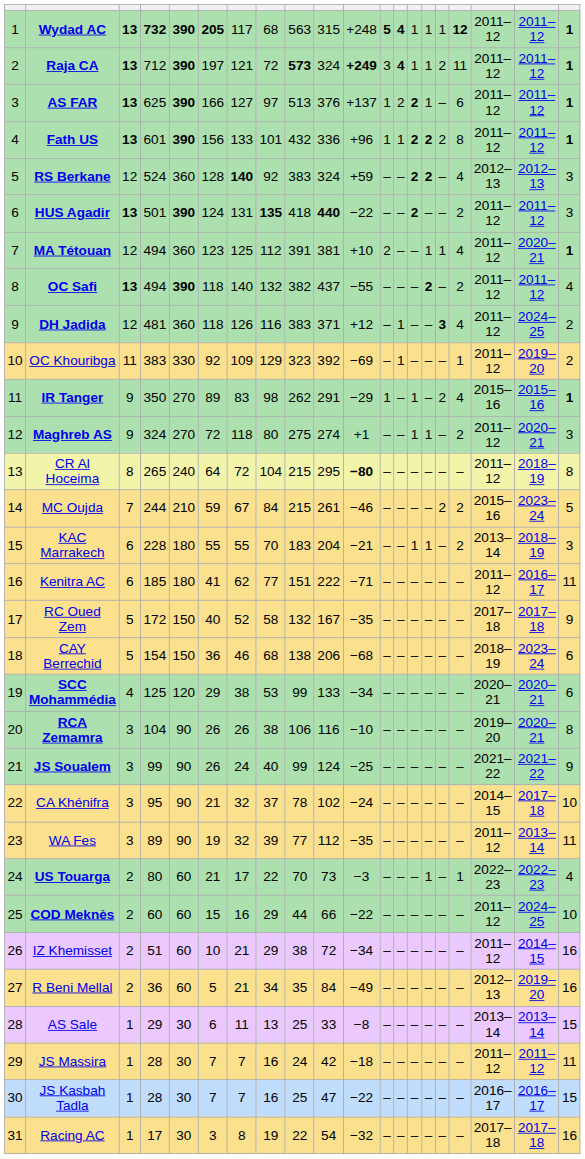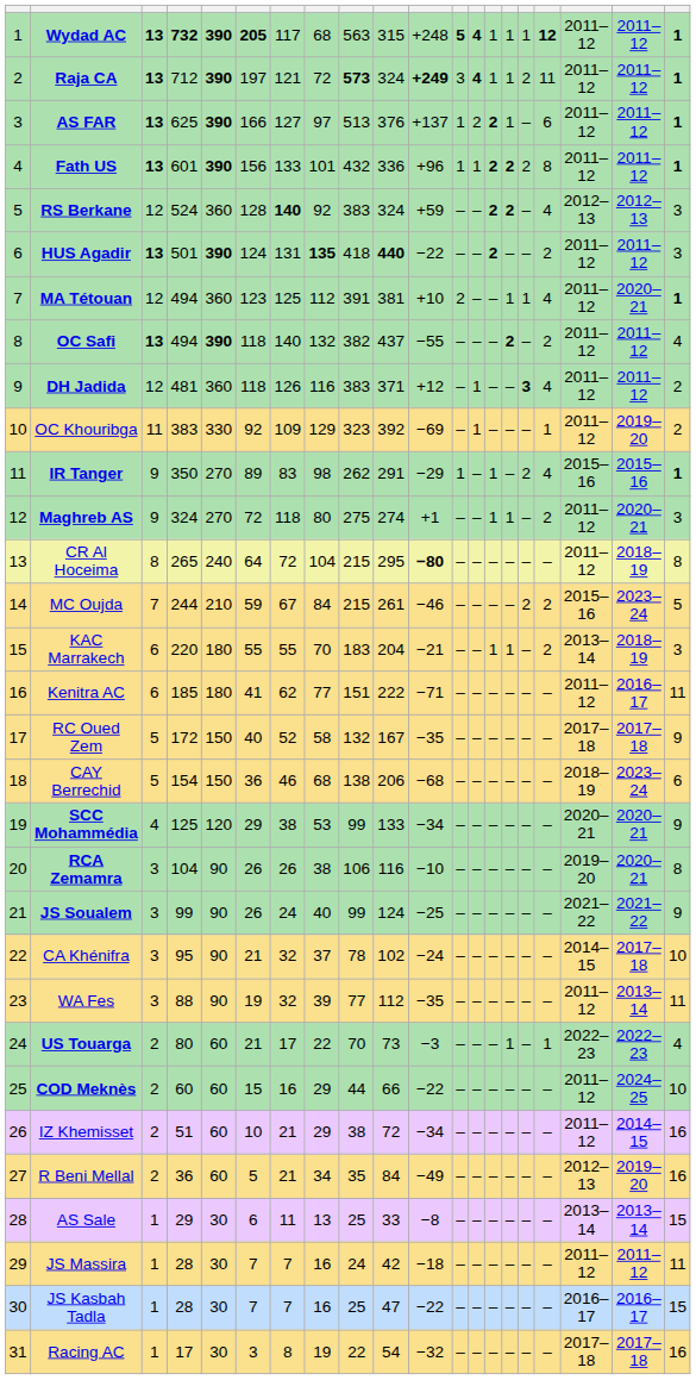 <table class="wikitable sortable mw-collapsible" style="text-align:center">
 <tr>
 <th></th>
 <th></th>
 <th></th>
 <th></th>
 <th></th>
 <th></th>
 <th></th>
 <th></th>
 <th></th>
 <th></th>
 <th></th>
 <th></th>
 <th></th>
 <th></th>
 <th></th>
 <th></th>
 <th></th>
 <th></th>
 <th></th>
 <th></th>
 </tr>
 <tr style="text-align:center; background:#ace1af;">
 <td>1</td>
 <td><strong><a href='#'>Wydad AC</a></strong></td>
 <td><strong>13</strong></td>
 <td><strong>732</strong></td>
 <td><strong>390</strong></td>
 <td><strong>205</strong></td>
 <td>117</td>
 <td>68</td>
 <td>563</td>
 <td>315</td>
 <td>+248</td>
 <td><strong>5</strong></td>
 <td><strong>4</strong></td>
 <td>1</td>
 <td>1</td>
 <td>1</td>
 <td><strong>12</strong></td>
 <td>2011–12</td>
 <td><a href='#'>2011–12</a></td>
 <td><strong>1</strong></td>
 </tr>
 <tr style="text-align:center; background:#ace1af;">
 <td>2</td>
 <td><strong><a href='#'>Raja CA</a></strong></td>
 <td><strong>13</strong></td>
 <td>712</td>
 <td><strong>390</strong></td>
 <td>197</td>
 <td>121</td>
 <td>72</td>
 <td><strong>573</strong></td>
 <td>324</td>
 <td><strong>+249</strong></td>
 <td>3</td>
 <td><strong>4</strong></td>
 <td>1</td>
 <td>1</td>
 <td>2</td>
 <td>11</td>
 <td>2011–12</td>
 <td><a href='#'>2011–12</a></td>
 <td><strong>1</strong></td>
 </tr>
 <tr style="text-align:center; background:#ace1af;">
 <td>3</td>
 <td><strong><a href='#'>AS FAR</a></strong></td>
 <td><strong>13</strong></td>
 <td>625</td>
 <td><strong>390</strong></td>
 <td>166</td>
 <td>127</td>
 <td>97</td>
 <td>513</td>
 <td>376</td>
 <td>+137</td>
 <td>1</td>
 <td>2</td>
 <td><strong>2</strong></td>
 <td>1</td>
 <td>–</td>
 <td>6</td>
 <td>2011–12</td>
 <td><a href='#'>2011–12</a></td>
 <td><strong>1</strong></td>
 </tr>
 <tr style="text-align:center; background:#ace1af;">
 <td>4</td>
 <td><strong><a href='#'>Fath US</a></strong></td>
 <td><strong>13</strong></td>
 <td>601</td>
 <td><strong>390</strong></td>
 <td>156</td>
 <td>133</td>
 <td>101</td>
 <td>432</td>
 <td>336</td>
 <td>+96</td>
 <td>1</td>
 <td>1</td>
 <td><strong>2</strong></td>
 <td><strong>2</strong></td>
 <td>2</td>
 <td>8</td>
 <td>2011–12</td>
 <td><a href='#'>2011–12</a></td>
 <td><strong>1</strong></td>
 </tr>
 <tr style="text-align:center; background:#ace1af;">
 <td>5</td>
 <td><strong><a href='#'>RS Berkane</a></strong></td>
 <td>12</td>
 <td>524</td>
 <td>360</td>
 <td>128</td>
 <td><strong>140</strong></td>
 <td>92</td>
 <td>383</td>
 <td>324</td>
 <td>+59</td>
 <td>–</td>
 <td>–</td>
 <td><strong>2</strong></td>
 <td><strong>2</strong></td>
 <td>–</td>
 <td>4</td>
 <td>2012–13</td>
 <td><a href='#'>2012–13</a></td>
 <td>3</td>
 </tr>
 <tr style="text-align:center; background:#ace1af;">
 <td>6</td>
 <td><strong><a href='#'>HUS Agadir</a></strong></td>
 <td><strong>13</strong></td>
 <td>501</td>
 <td><strong>390</strong></td>
 <td>124</td>
 <td>131</td>
 <td><strong>135</strong></td>
 <td>418</td>
 <td><strong>440</strong></td>
 <td>−22</td>
 <td>–</td>
 <td>–</td>
 <td><strong>2</strong></td>
 <td>–</td>
 <td>–</td>
 <td>2</td>
 <td>2011–12</td>
 <td><a href='#'>2011–12</a></td>
 <td>3</td>
 </tr>
 <tr style="text-align:center; background:#ace1af;">
 <td>7</td>
 <td><strong><a href='#'>MA Tétouan</a></strong></td>
 <td>12</td>
 <td>494</td>
 <td>360</td>
 <td>123</td>
 <td>125</td>
 <td>112</td>
 <td>391</td>
 <td>381</td>
 <td>+10</td>
 <td>2</td>
 <td>–</td>
 <td>–</td>
 <td>1</td>
 <td>1</td>
 <td>4</td>
 <td>2011–12</td>
 <td><a href='#'>2020–21</a></td>
 <td><strong>1</strong></td>
 </tr>
 <tr style="text-align:center; background:#ace1af;">
 <td>8</td>
 <td><strong><a href='#'>OC Safi</a></strong></td>
 <td><strong>13</strong></td>
 <td>494</td>
 <td><strong>390</strong></td>
 <td>118</td>
 <td>140</td>
 <td>132</td>
 <td>382</td>
 <td>437</td>
 <td>−55</td>
 <td>–</td>
 <td>–</td>
 <td>–</td>
 <td><strong>2</strong></td>
 <td>–</td>
 <td>2</td>
 <td>2011–12</td>
 <td><a href='#'>2011–12</a></td>
 <td>4</td>
 </tr>
 <tr style="text-align:center; background:#ace1af;">
 <td>9</td>
 <td><strong><a href='#'>DH Jadida</a></strong></td>
 <td>12</td>
 <td>481</td>
 <td>360</td>
 <td>118</td>
 <td>126</td>
 <td>116</td>
 <td>383</td>
 <td>371</td>
 <td>+12</td>
 <td>–</td>
 <td>1</td>
 <td>–</td>
 <td>–</td>
 <td><strong>3</strong></td>
 <td>4</td>
 <td>2011–12</td>
-<td><a href='#'>2024–25</a></td>
+<td><a href='#'>2011–12</a></td>
 <td>2</td>
 </tr>
 <tr style="text-align:center; background:#fbe08d;">
 <td>10</td>
 <td><a href='#'>OC Khouribga</a></td>
 <td>11</td>
 <td>383</td>
 <td>330</td>
 <td>92</td>
 <td>109</td>
 <td>129</td>
 <td>323</td>
 <td>392</td>
 <td>−69</td>
 <td>–</td>
 <td>1</td>
 <td>–</td>
 <td>–</td>
 <td>–</td>
 <td>1</td>
 <td>2011–12</td>
 <td><a href='#'>2019–20</a></td>
 <td>2</td>
 </tr>
 <tr style="text-align:center; background:#ace1af;">
 <td>11</td>
 <td><strong><a href='#'>IR Tanger</a></strong></td>
 <td>9</td>
 <td>350</td>
 <td>270</td>
 <td>89</td>
 <td>83</td>
 <td>98</td>
 <td>262</td>
 <td>291</td>
 <td>−29</td>
 <td>1</td>
 <td>–</td>
 <td>1</td>
 <td>–</td>
 <td>2</td>
 <td>4</td>
 <td>2015–16</td>
 <td><a href='#'>2015–16</a></td>
 <td><strong>1</strong></td>
 </tr>
 <tr style="text-align:center; background:#ace1af;">
 <td>12</td>
 <td><strong><a href='#'>Maghreb AS</a></strong></td>
 <td>9</td>
 <td>324</td>
 <td>270</td>
 <td>72</td>
 <td>118</td>
 <td>80</td>
 <td>275</td>
 <td>274</td>
 <td>+1</td>
 <td>–</td>
 <td>–</td>
 <td>1</td>
 <td>1</td>
 <td>–</td>
 <td>2</td>
 <td>2011–12</td>
 <td><a href='#'>2020–21</a></td>
 <td>3</td>
 </tr>
 <tr style="text-align:center; background:#f2f5a9;">
 <td>13</td>
 <td><a href='#'>CR Al Hoceima</a></td>
 <td>8</td>
 <td>265</td>
 <td>240</td>
 <td>64</td>
 <td>72</td>
 <td>104</td>
 <td>215</td>
 <td>295</td>
 <td><strong>−80</strong></td>
 <td>–</td>
 <td>–</td>
 <td>–</td>
 <td>–</td>
 <td>–</td>
 <td>–</td>
 <td>2011–12</td>
 <td><a href='#'>2018–19</a></td>
 <td>8</td>
 </tr>
 <tr style="text-align:center; background:#fbe08d;">
 <td>14</td>
 <td><a href='#'>MC Oujda</a></td>
 <td>7</td>
 <td>244</td>
 <td>210</td>
 <td>59</td>
 <td>67</td>
 <td>84</td>
 <td>215</td>
 <td>261</td>
 <td>−46</td>
 <td>–</td>
 <td>–</td>
 <td>–</td>
 <td>–</td>
 <td>2</td>
 <td>2</td>
 <td>2015–16</td>
 <td><a href='#'>2023–24</a></td>
 <td>5</td>
 </tr>
 <tr style="text-align:center; background:#fbe08d;">
 <td>15</td>
 <td><a href='#'>KAC Marrakech</a></td>
 <td>6</td>
-<td>228</td>
+<td>220</td>
 <td>180</td>
 <td>55</td>
 <td>55</td>
 <td>70</td>
 <td>183</td>
 <td>204</td>
 <td>−21</td>
 <td>–</td>
 <td>–</td>
 <td>1</td>
 <td>1</td>
 <td>–</td>
 <td>2</td>
 <td>2013–14</td>
 <td><a href='#'>2018–19</a></td>
 <td>3</td>
 </tr>
 <tr style="text-align:center; background:#fbe08d;">
 <td>16</td>
 <td><a href='#'>Kenitra AC</a></td>
 <td>6</td>
 <td>185</td>
 <td>180</td>
 <td>41</td>
 <td>62</td>
 <td>77</td>
 <td>151</td>
 <td>222</td>
 <td>−71</td>
 <td>–</td>
 <td>–</td>
 <td>–</td>
 <td>–</td>
 <td>–</td>
 <td>–</td>
 <td>2011–12</td>
 <td><a href='#'>2016–17</a></td>
 <td>11</td>
 </tr>
 <tr style="text-align:center; background:#fbe08d;">
 <td>17</td>
 <td><a href='#'>RC Oued Zem</a></td>
 <td>5</td>
 <td>172</td>
 <td>150</td>
 <td>40</td>
 <td>52</td>
 <td>58</td>
 <td>132</td>
 <td>167</td>
 <td>−35</td>
 <td>–</td>
 <td>–</td>
 <td>–</td>
 <td>–</td>
 <td>–</td>
 <td>–</td>
 <td>2017–18</td>
 <td><a href='#'>2017–18</a></td>
 <td>9</td>
 </tr>
 <tr style="text-align:center; background:#fbe08d;">
 <td>18</td>
 <td><a href='#'>CAY Berrechid</a></td>
 <td>5</td>
 <td>154</td>
 <td>150</td>
 <td>36</td>
 <td>46</td>
 <td>68</td>
 <td>138</td>
 <td>206</td>
 <td>−68</td>
 <td>–</td>
 <td>–</td>
 <td>–</td>
 <td>–</td>
 <td>–</td>
 <td>–</td>
 <td>2018–19</td>
 <td><a href='#'>2023–24</a></td>
 <td>6</td>
 </tr>
 <tr style="text-align:center; background:#ace1af;">
 <td>19</td>
 <td><strong><a href='#'>SCC Mohammédia</a></strong></td>
 <td>4</td>
 <td>125</td>
 <td>120</td>
 <td>29</td>
 <td>38</td>
 <td>53</td>
 <td>99</td>
 <td>133</td>
 <td>−34</td>
 <td>–</td>
 <td>–</td>
 <td>–</td>
 <td>–</td>
 <td>–</td>
 <td>–</td>
 <td>2020–21</td>
 <td><a href='#'>2020–21</a></td>
-<td>6</td>
+<td>9</td>
 </tr>
 <tr style="text-align:center; background:#ace1af;">
 <td>20</td>
 <td><strong><a href='#'>RCA Zemamra</a></strong></td>
 <td>3</td>
 <td>104</td>
 <td>90</td>
 <td>26</td>
 <td>26</td>
 <td>38</td>
 <td>106</td>
 <td>116</td>
 <td>−10</td>
 <td>–</td>
 <td>–</td>
 <td>–</td>
 <td>–</td>
 <td>–</td>
 <td>–</td>
 <td>2019–20</td>
 <td><a href='#'>2020–21</a></td>
 <td>8</td>
 </tr>
 <tr style="text-align:center; background:#ace1af;">
 <td>21</td>
 <td><strong><a href='#'>JS Soualem</a></strong></td>
 <td>3</td>
 <td>99</td>
 <td>90</td>
 <td>26</td>
 <td>24</td>
 <td>40</td>
 <td>99</td>
 <td>124</td>
 <td>−25</td>
 <td>–</td>
 <td>–</td>
 <td>–</td>
 <td>–</td>
 <td>–</td>
 <td>–</td>
 <td>2021–22</td>
 <td><a href='#'>2021–22</a></td>
 <td>9</td>
 </tr>
 <tr style="text-align:center; background:#fbe08d;">
 <td>22</td>
 <td><a href='#'>CA Khénifra</a></td>
 <td>3</td>
 <td>95</td>
 <td>90</td>
 <td>21</td>
 <td>32</td>
 <td>37</td>
 <td>78</td>
 <td>102</td>
 <td>−24</td>
 <td>–</td>
 <td>–</td>
 <td>–</td>
 <td>–</td>
 <td>–</td>
 <td>–</td>
 <td>2014–15</td>
 <td><a href='#'>2017–18</a></td>
 <td>10</td>
 </tr>
 <tr style="text-align:center; background:#fbe08d;">
 <td>23</td>
 <td><a href='#'>WA Fes</a></td>
 <td>3</td>
-<td>89</td>
+<td>88</td>
 <td>90</td>
 <td>19</td>
 <td>32</td>
 <td>39</td>
 <td>77</td>
 <td>112</td>
 <td>−35</td>
 <td>–</td>
 <td>–</td>
 <td>–</td>
 <td>–</td>
 <td>–</td>
 <td>–</td>
 <td>2011–12</td>
 <td><a href='#'>2013–14</a></td>
 <td>11</td>
 </tr>
 <tr style="text-align:center; background:#ace1af;">
 <td>24</td>
 <td><strong><a href='#'>US Touarga</a></strong></td>
 <td>2</td>
 <td>80</td>
 <td>60</td>
 <td>21</td>
 <td>17</td>
 <td>22</td>
 <td>70</td>
 <td>73</td>
 <td>−3</td>
 <td>–</td>
 <td>–</td>
 <td>–</td>
 <td>1</td>
 <td>–</td>
 <td>1</td>
 <td>2022–23</td>
 <td><a href='#'>2022–23</a></td>
 <td>4</td>
 </tr>
 <tr style="text-align:center; background:#ace1af;">
 <td>25</td>
 <td><strong><a href='#'>COD Meknès</a></strong></td>
 <td>2</td>
 <td>60</td>
 <td>60</td>
 <td>15</td>
 <td>16</td>
 <td>29</td>
 <td>44</td>
 <td>66</td>
 <td>−22</td>
 <td>–</td>
 <td>–</td>
 <td>–</td>
 <td>–</td>
 <td>–</td>
 <td>–</td>
 <td>2011–12</td>
 <td><a href='#'>2024–25</a></td>
 <td>10</td>
 </tr>
 <tr style="text-align:center; background:#ebc9fe;">
 <td>26</td>
 <td><a href='#'>IZ Khemisset</a></td>
 <td>2</td>
 <td>51</td>
 <td>60</td>
 <td>10</td>
 <td>21</td>
 <td>29</td>
 <td>38</td>
 <td>72</td>
 <td>−34</td>
 <td>–</td>
 <td>–</td>
 <td>–</td>
 <td>–</td>
 <td>–</td>
 <td>–</td>
 <td>2011–12</td>
 <td><a href='#'>2014–15</a></td>
 <td>16</td>
 </tr>
 <tr style="text-align:center; background:#fbe08d;">
 <td>27</td>
 <td><a href='#'>R Beni Mellal</a></td>
 <td>2</td>
 <td>36</td>
 <td>60</td>
 <td>5</td>
 <td>21</td>
 <td>34</td>
 <td>35</td>
 <td>84</td>
 <td>−49</td>
 <td>–</td>
 <td>–</td>
 <td>–</td>
 <td>–</td>
 <td>–</td>
 <td>–</td>
 <td>2012–13</td>
 <td><a href='#'>2019–20</a></td>
 <td>16</td>
 </tr>
 <tr style="text-align:center; background:#ebc9fe;">
 <td>28</td>
 <td><a href='#'>AS Sale</a></td>
 <td>1</td>
 <td>29</td>
 <td>30</td>
 <td>6</td>
 <td>11</td>
 <td>13</td>
 <td>25</td>
 <td>33</td>
 <td>−8</td>
 <td>–</td>
 <td>–</td>
 <td>–</td>
 <td>–</td>
 <td>–</td>
 <td>–</td>
 <td>2013–14</td>
 <td><a href='#'>2013–14</a></td>
 <td>15</td>
 </tr>
 <tr style="text-align:center; background:#fbe08d;">
 <td>29</td>
 <td><a href='#'>JS Massira</a></td>
 <td>1</td>
 <td>28</td>
 <td>30</td>
 <td>7</td>
 <td>7</td>
 <td>16</td>
 <td>24</td>
 <td>42</td>
 <td>−18</td>
 <td>–</td>
 <td>–</td>
 <td>–</td>
 <td>–</td>
 <td>–</td>
 <td>–</td>
 <td>2011–12</td>
 <td><a href='#'>2011–12</a></td>
 <td>11</td>
 </tr>
 <tr style="text-align:center; background:#c1ddfd;">
 <td>30</td>
 <td><a href='#'>JS Kasbah Tadla</a></td>
 <td>1</td>
 <td>28</td>
 <td>30</td>
 <td>7</td>
 <td>7</td>
 <td>16</td>
 <td>25</td>
 <td>47</td>
 <td>−22</td>
 <td>–</td>
 <td>–</td>
 <td>–</td>
 <td>–</td>
 <td>–</td>
 <td>–</td>
 <td>2016–17</td>
 <td><a href='#'>2016–17</a></td>
 <td>15</td>
 </tr>
 <tr style="text-align:center; background:#fbe08d;">
 <td>31</td>
 <td><a href='#'>Racing AC</a></td>
 <td>1</td>
 <td>17</td>
 <td>30</td>
 <td>3</td>
 <td>8</td>
 <td>19</td>
 <td>22</td>
 <td>54</td>
 <td>−32</td>
 <td>–</td>
 <td>–</td>
 <td>–</td>
 <td>–</td>
 <td>–</td>
 <td>–</td>
 <td>2017–18</td>
 <td><a href='#'>2017–18</a></td>
 <td>16</td>
 </tr>
 </table>
